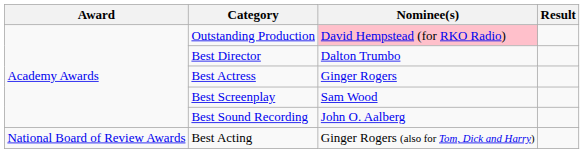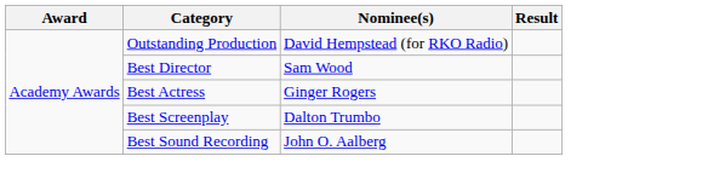 <table class="wikitable plainrowheaders">
 <tr>
 <th>Award</th>
 <th>Category</th>
 <th>Nominee(s)</th>
 <th>Result</th>
 </tr>
 <tr>
 <td rowspan="5"><a href='#'>Academy Awards</a></td>
 <td><a href='#'>Outstanding Production</a></td>
-<td style="background: pink;"><a href='#'>David Hempstead</a> (for <a href='#'>RKO Radio</a>)</td>
+<td><a href='#'>David Hempstead</a> (for <a href='#'>RKO Radio</a>)</td>
 <td></td>
 </tr>
 <tr>
 <td><a href='#'>Best Director</a></td>
-<td><a href='#'>Dalton Trumbo</a></td>
+<td><a href='#'>Sam Wood</a></td>
 <td></td>
 </tr>
 <tr>
 <td><a href='#'>Best Actress</a></td>
 <td><a href='#'>Ginger Rogers</a></td>
 <td></td>
 </tr>
 <tr>
 <td><a href='#'>Best Screenplay</a></td>
-<td><a href='#'>Sam Wood</a></td>
+<td><a href='#'>Dalton Trumbo</a></td>
 <td></td>
 </tr>
 <tr>
 <td><a href='#'>Best Sound Recording</a></td>
 <td><a href='#'>John O. Aalberg</a></td>
 <td></td>
 </tr>
-<tr>
-<td><a href='#'>National Board of Review Awards</a></td>
-<td>Best Acting</td>
-<td>Ginger Rogers <small>(also for <em><a href='#'>Tom, Dick and Harry</a></em>)</small></td>
-<td></td>
-</tr>
 </table>
